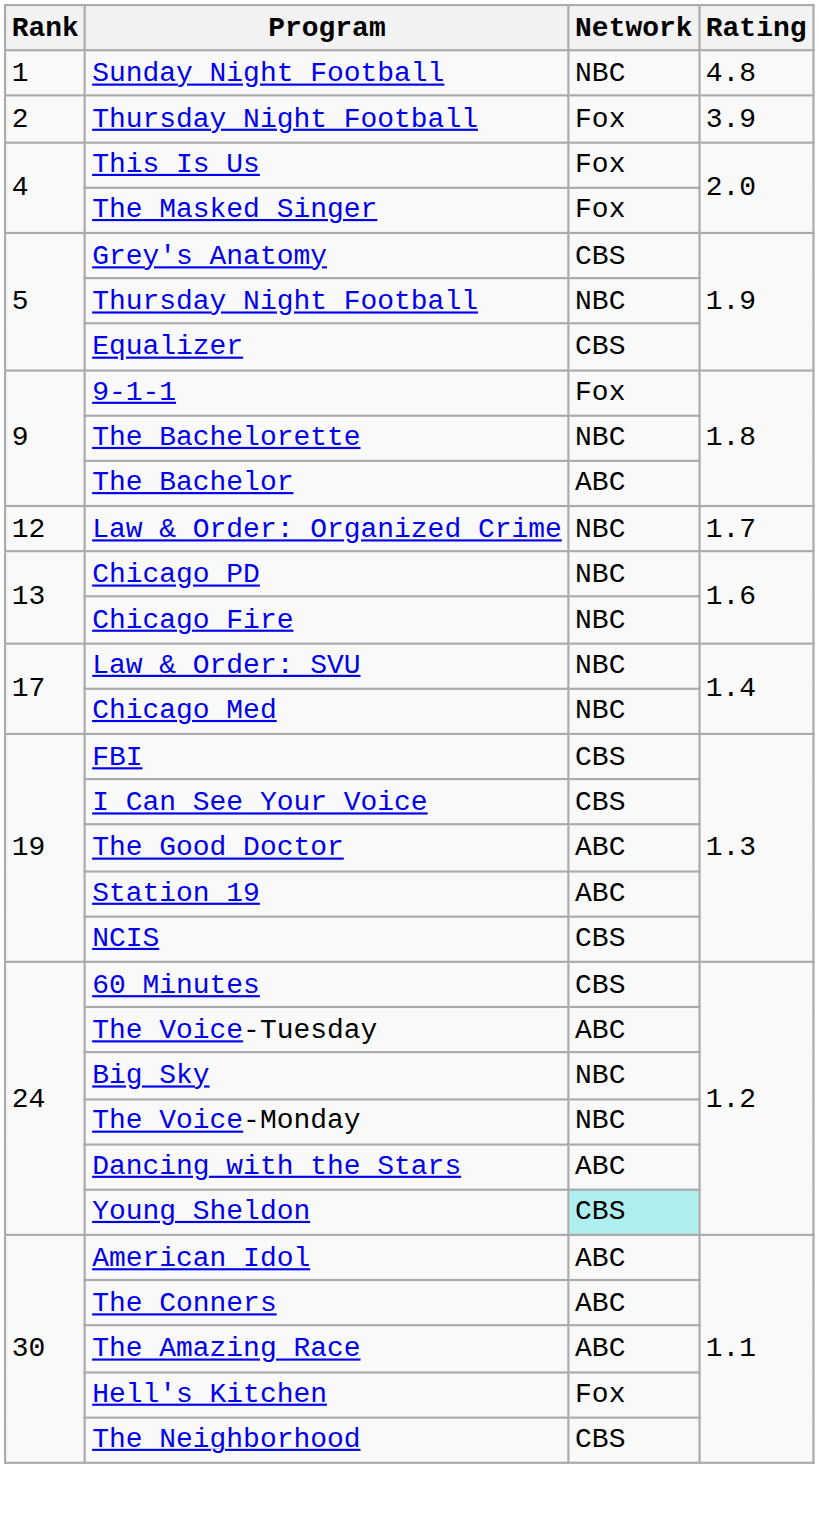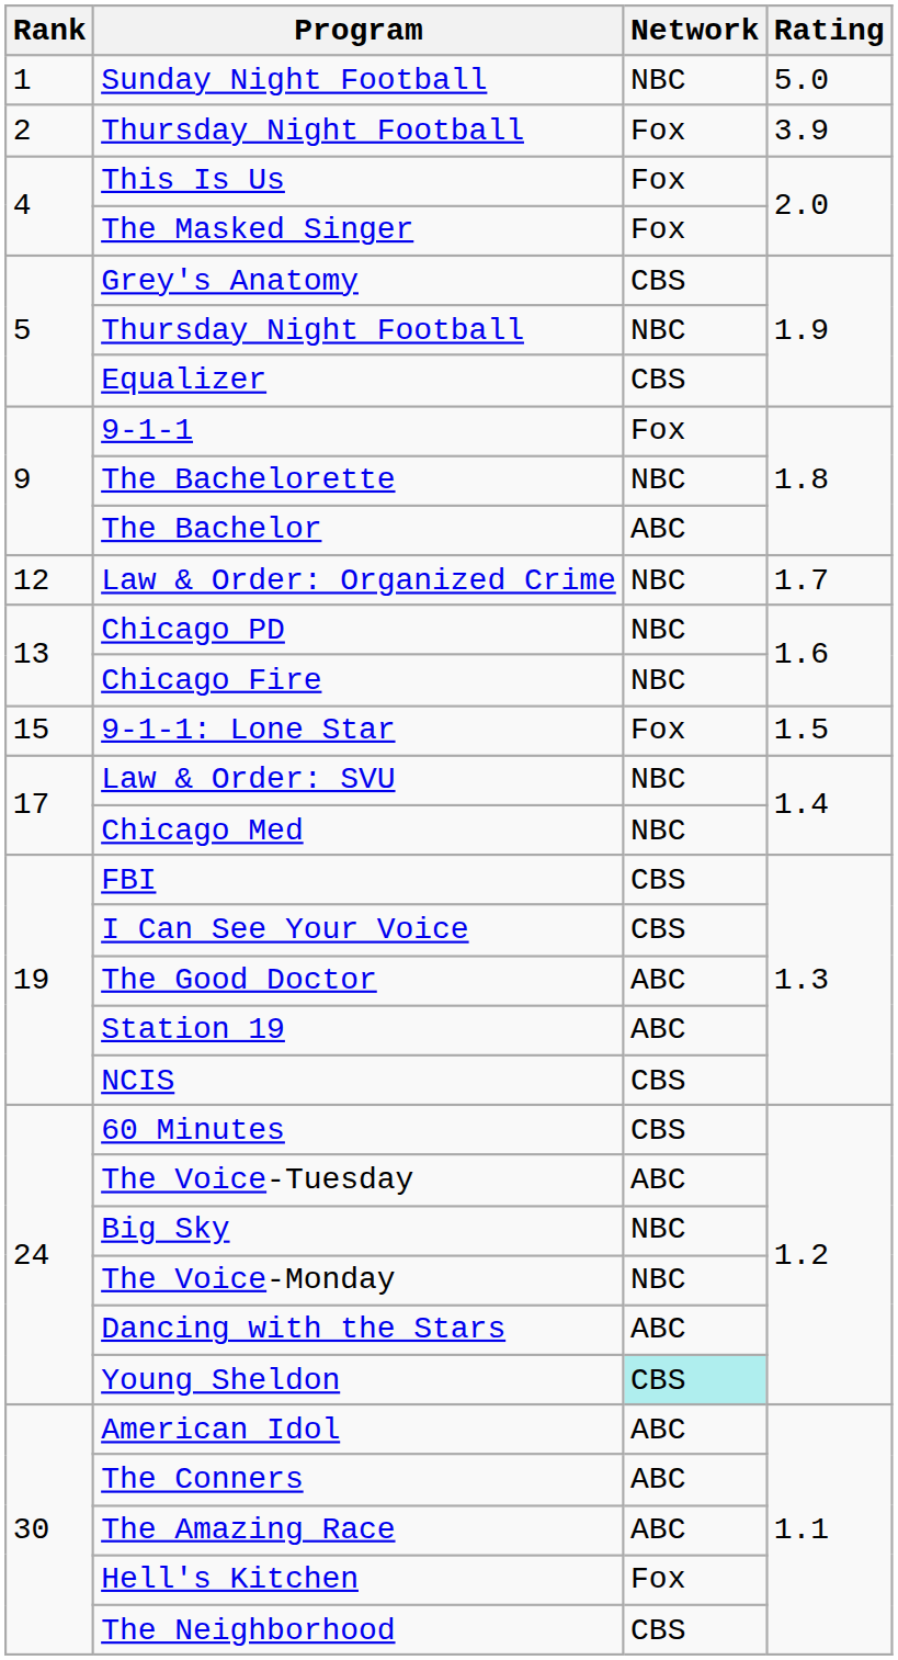 <table class="wikitable">
 <tr>
 <th>Rank</th>
 <th>Program</th>
 <th>Network</th>
 <th>Rating</th>
 </tr>
 <tr>
 <td>1</td>
 <td><a href='#'>Sunday Night Football</a></td>
 <td>NBC</td>
-<td>4.8</td>
+<td>5.0</td>
 </tr>
 <tr>
 <td>2</td>
 <td><a href='#'>Thursday Night Football</a></td>
 <td>Fox</td>
 <td>3.9</td>
 </tr>
 <tr>
 <td rowspan=2>4</td>
 <td><a href='#'>This Is Us</a></td>
 <td>Fox</td>
 <td rowspan=2>2.0</td>
 </tr>
 <tr>
 <td><a href='#'>The Masked Singer</a></td>
 <td>Fox</td>
 </tr>
 <tr>
 <td rowspan=3>5</td>
 <td><a href='#'>Grey's Anatomy</a></td>
 <td>CBS</td>
 <td rowspan=3>1.9</td>
 </tr>
 <tr>
 <td><a href='#'>Thursday Night Football</a></td>
 <td>NBC</td>
 </tr>
 <tr>
 <td><a href='#'>Equalizer</a></td>
 <td>CBS</td>
 </tr>
 <tr>
 <td rowspan=3>9</td>
 <td><a href='#'>9-1-1</a></td>
 <td>Fox</td>
 <td rowspan=3>1.8</td>
 </tr>
 <tr>
 <td><a href='#'>The Bachelorette</a></td>
 <td>NBC</td>
 </tr>
 <tr>
 <td><a href='#'>The Bachelor</a></td>
 <td>ABC</td>
 </tr>
 <tr>
 <td>12</td>
 <td><a href='#'>Law & Order: Organized Crime</a></td>
 <td>NBC</td>
 <td>1.7</td>
 </tr>
 <tr>
 <td rowspan=2>13</td>
 <td><a href='#'>Chicago PD</a></td>
 <td>NBC</td>
 <td rowspan=2>1.6</td>
 </tr>
 <tr>
 <td><a href='#'>Chicago Fire</a></td>
 <td>NBC</td>
+</tr>
+<tr>
+<td>15</td>
+<td><a href='#'>9-1-1: Lone Star</a></td>
+<td>Fox</td>
+<td>1.5</td>
 </tr>
 <tr>
 <td rowspan=2>17</td>
 <td><a href='#'>Law & Order: SVU</a></td>
 <td>NBC</td>
 <td rowspan=2>1.4</td>
 </tr>
 <tr>
 <td><a href='#'>Chicago Med</a></td>
 <td>NBC</td>
 </tr>
 <tr>
 <td rowspan=5>19</td>
 <td><a href='#'>FBI</a></td>
 <td>CBS</td>
 <td rowspan=5>1.3</td>
 </tr>
 <tr>
 <td><a href='#'>I Can See Your Voice</a></td>
 <td>CBS</td>
 </tr>
 <tr>
 <td><a href='#'>The Good Doctor</a></td>
 <td>ABC</td>
 </tr>
 <tr>
 <td><a href='#'>Station 19</a></td>
 <td>ABC</td>
 </tr>
 <tr>
 <td><a href='#'>NCIS</a></td>
 <td>CBS</td>
 </tr>
 <tr>
 <td rowspan=6>24</td>
 <td><a href='#'>60 Minutes</a></td>
 <td>CBS</td>
 <td rowspan=6>1.2</td>
 </tr>
 <tr>
 <td><a href='#'>The Voice</a>-Tuesday</td>
 <td>ABC</td>
 </tr>
 <tr>
 <td><a href='#'>Big Sky</a></td>
 <td>NBC</td>
 </tr>
 <tr>
 <td><a href='#'>The Voice</a>-Monday</td>
 <td>NBC</td>
 </tr>
 <tr>
 <td><a href='#'>Dancing with the Stars</a></td>
 <td>ABC</td>
 </tr>
 <tr>
 <td><a href='#'>Young Sheldon</a></td>
 <td style="background: paleturquoise;">CBS</td>
 </tr>
 <tr>
 <td rowspan=5>30</td>
 <td><a href='#'>American Idol</a></td>
 <td>ABC</td>
 <td rowspan=5>1.1</td>
 </tr>
 <tr>
 <td><a href='#'>The Conners</a></td>
 <td>ABC</td>
 </tr>
 <tr>
 <td><a href='#'>The Amazing Race</a></td>
 <td>ABC</td>
 </tr>
 <tr>
 <td><a href='#'>Hell's Kitchen</a></td>
 <td>Fox</td>
 </tr>
 <tr>
 <td><a href='#'>The Neighborhood</a></td>
 <td>CBS</td>
 </tr>
 </table>
